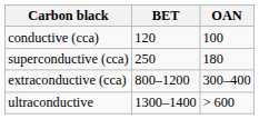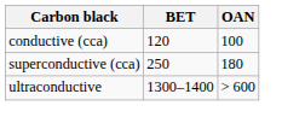 <table class="wikitable">
 <tr>
 <th>Carbon black</th>
 <th>BET</th>
 <th>OAN</th>
 </tr>
 <tr>
 <td>conductive (cca)</td>
 <td>120</td>
 <td>100</td>
 </tr>
 <tr>
 <td>superconductive (cca)</td>
 <td>250</td>
 <td>180</td>
 </tr>
 <tr>
-<td>extraconductive (cca)</td>
-<td>800–1200</td>
-<td>300–400</td>
-</tr>
-<tr>
 <td>ultraconductive</td>
 <td>1300–1400</td>
 <td>> 600</td>
 </tr>
 </table>
